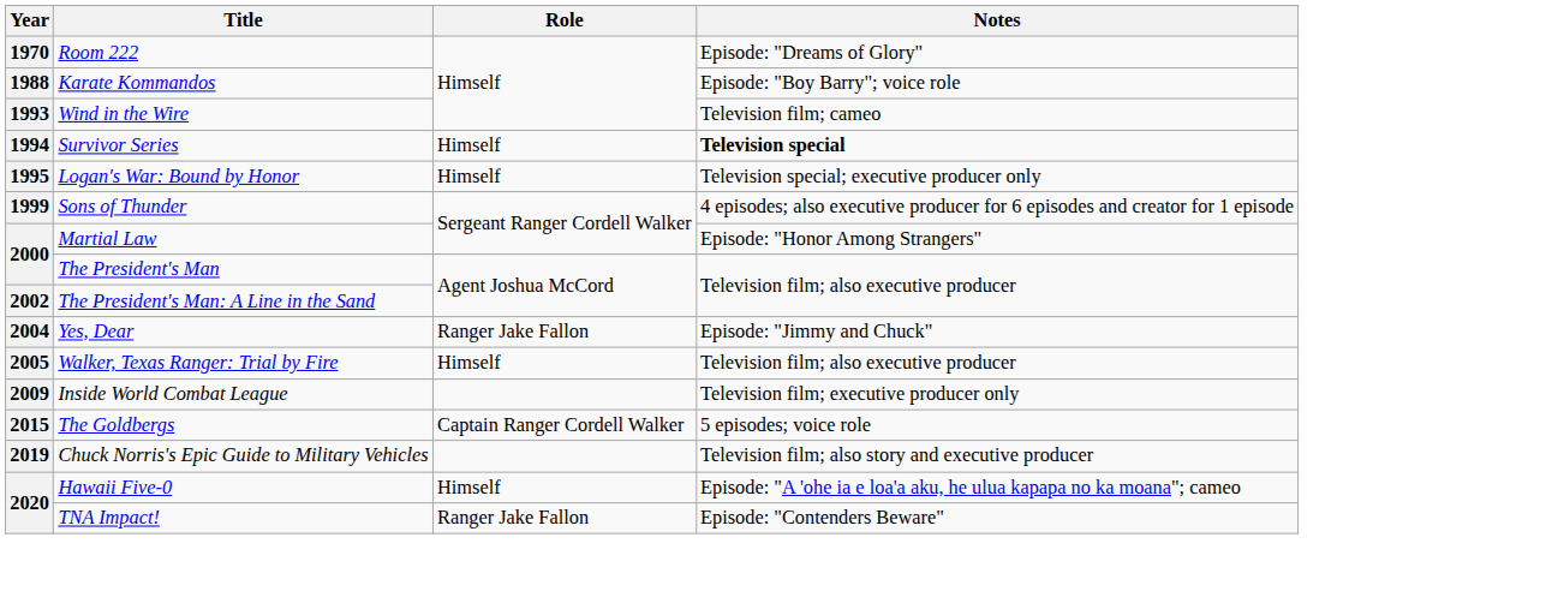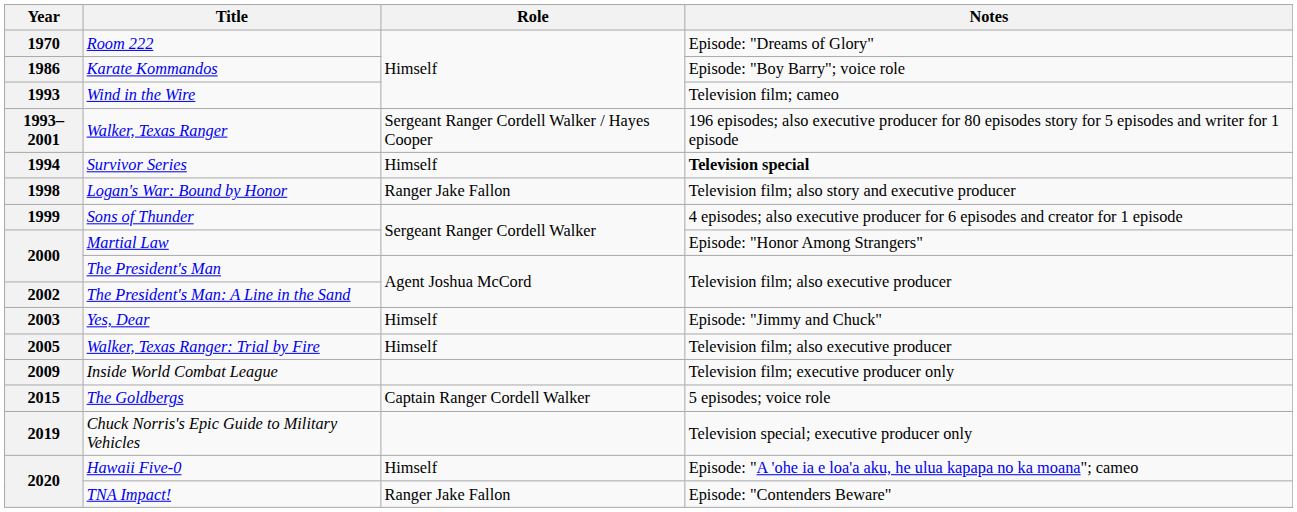 <table class="wikitable plainrowheaders sortable" style="margin-right: 0;">
 <tr>
 <th scope="col">Year</th>
 <th scope="col">Title</th>
 <th scope="col">Role</th>
 <th scope="col" class="unsortable">Notes</th>
 </tr>
 <tr>
 <th ! scope="row">1970</th>
 <td><em><a href='#'>Room 222</a></em></td>
 <td rowspan="3">Himself</td>
 <td>Episode: "Dreams of Glory"</td>
 </tr>
 <tr>
-<th scope="row">1988</th>
+<th scope="row">1986</th>
 <td><em><a href='#'>Karate Kommandos</a></em></td>
 <td>Episode: "Boy Barry"; voice role</td>
 </tr>
 <tr>
 <th scope="row">1993</th>
 <td><em><a href='#'>Wind in the Wire</a></em></td>
 <td>Television film; cameo</td>
 </tr>
 <tr>
+<th scope="row">1993–2001</th>
+<td><em><a href='#'>Walker, Texas Ranger</a></em></td>
+<td>Sergeant Ranger Cordell Walker / Hayes Cooper</td>
+<td>196 episodes; also executive producer for 80 episodes story for 5 episodes and writer for 1 episode</td>
+</tr>
+<tr>
 <th scope="row">1994</th>
 <td><em><a href='#'>Survivor Series</a></em></td>
 <td>Himself</td>
 <td><strong>Television special</strong></td>
 </tr>
 <tr>
-<th scope="row">1995</th>
+<th scope="row">1998</th>
 <td><em><a href='#'>Logan's War: Bound by Honor</a></em></td>
-<td>Himself</td>
-<td>Television special; executive producer only</td>
+<td>Ranger Jake Fallon</td>
+<td>Television film; also story and executive producer</td>
 </tr>
 <tr>
 <th scope="row">1999</th>
 <td><em><a href='#'>Sons of Thunder</a></em></td>
 <td rowspan="2">Sergeant Ranger Cordell Walker</td>
 <td>4 episodes; also executive producer for 6 episodes and creator for 1 episode</td>
 </tr>
 <tr>
 <th rowspan="2" scope="row">2000</th>
 <td><em><a href='#'>Martial Law</a></em></td>
 <td>Episode: "Honor Among Strangers"</td>
 </tr>
 <tr>
 <td><em><a href='#'>The President's Man</a></em></td>
 <td rowspan="2">Agent Joshua McCord</td>
 <td rowspan="2">Television film; also executive producer</td>
 </tr>
 <tr>
 <th scope="row">2002</th>
 <td><em><a href='#'>The President's Man: A Line in the Sand</a></em></td>
 </tr>
 <tr>
-<th scope="row">2004</th>
+<th scope="row">2003</th>
 <td><em><a href='#'>Yes, Dear</a></em></td>
-<td>Ranger Jake Fallon</td>
+<td>Himself</td>
 <td>Episode: "Jimmy and Chuck"</td>
 </tr>
 <tr>
 <th scope="row">2005</th>
 <td><em><a href='#'>Walker, Texas Ranger: Trial by Fire</a></em></td>
 <td>Himself</td>
 <td>Television film; also executive producer</td>
 </tr>
 <tr>
 <th scope="row">2009</th>
 <td><em>Inside World Combat League</em></td>
 <td></td>
 <td>Television film; executive producer only</td>
 </tr>
 <tr>
 <th scope="row">2015</th>
 <td><em><a href='#'>The Goldbergs</a></em></td>
 <td>Captain Ranger Cordell Walker</td>
 <td>5 episodes; voice role</td>
 </tr>
 <tr>
 <th scope="row">2019</th>
 <td><em>Chuck Norris's Epic Guide to Military Vehicles</em></td>
 <td></td>
-<td>Television film; also story and executive producer</td>
+<td>Television special; executive producer only</td>
 </tr>
 <tr>
 <th rowspan="2" scope="row">2020</th>
 <td><em><a href='#'>Hawaii Five-0</a></em></td>
 <td>Himself</td>
 <td>Episode: "<a href='#'>A 'ohe ia e loa'a aku, he ulua kapapa no ka moana</a>"; cameo</td>
 </tr>
 <tr>
 <td><em><a href='#'>TNA Impact!</a></em></td>
 <td>Ranger Jake Fallon</td>
 <td>Episode: "Contenders Beware"</td>
 </tr>
 </table>
